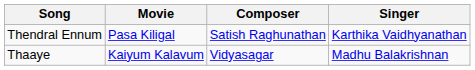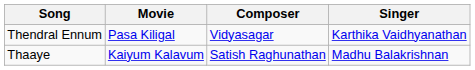 <table class="wikitable">
 <tr>
 <th>Song</th>
 <th>Movie</th>
 <th>Composer</th>
 <th>Singer</th>
 </tr>
 <tr>
 <td>Thendral Ennum</td>
 <td><a href='#'>Pasa Kiligal</a></td>
-<td><a href='#'>Satish Raghunathan</a></td>
+<td><a href='#'>Vidyasagar</a></td>
 <td><a href='#'>Karthika Vaidhyanathan</a></td>
 </tr>
 <tr>
 <td>Thaaye</td>
 <td><a href='#'>Kaiyum Kalavum</a></td>
-<td><a href='#'>Vidyasagar</a></td>
+<td><a href='#'>Satish Raghunathan</a></td>
 <td><a href='#'>Madhu Balakrishnan</a></td>
 </tr>
 </table>
